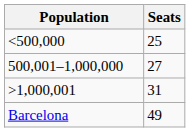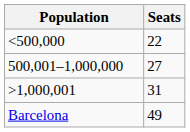 <table class="wikitable" style="text-align:left; font-size:95%;">
 <tr>
 <th width="135">Population</th>
 <th width="35">Seats</th>
 </tr>
 <tr>
 <td><500,000</td>
-<td>25</td>
+<td>22</td>
 </tr>
 <tr>
 <td>500,001–1,000,000</td>
 <td>27</td>
 </tr>
 <tr>
 <td>>1,000,001</td>
 <td>31</td>
 </tr>
 <tr>
 <td><a href='#'>Barcelona</a></td>
 <td>49</td>
 </tr>
 </table>
